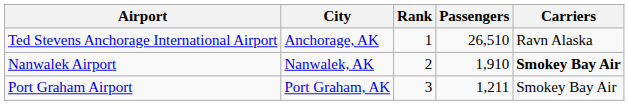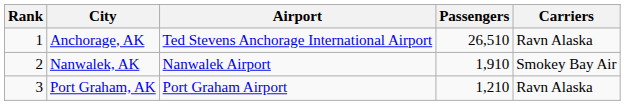 <table class="wikitable">
 <tr>
+<th>Rank</th>
+<th>City</th>
 <th>Airport</th>
-<th>City</th>
-<th>Rank</th>
 <th>Passengers</th>
 <th>Carriers</th>
 </tr>
 <tr>
+<td align=right>1</td>
+<td><a href='#'>Anchorage, AK</a></td>
 <td><a href='#'>Ted Stevens Anchorage International Airport</a></td>
-<td><a href='#'>Anchorage, AK</a></td>
-<td align=right>1</td>
 <td align=right>26,510</td>
 <td>Ravn Alaska</td>
 </tr>
 <tr>
+<td align=right>2</td>
+<td><a href='#'>Nanwalek, AK</a></td>
 <td><a href='#'>Nanwalek Airport</a></td>
-<td><a href='#'>Nanwalek, AK</a></td>
-<td align=right>2</td>
 <td align=right>1,910</td>
-<td><strong>Smokey Bay Air</strong></td>
+<td>Smokey Bay Air</td>
 </tr>
 <tr>
+<td align=right>3</td>
+<td><a href='#'>Port Graham, AK</a></td>
 <td><a href='#'>Port Graham Airport</a></td>
-<td><a href='#'>Port Graham, AK</a></td>
-<td align=right>3</td>
-<td align=right>1,211</td>
-<td>Smokey Bay Air</td>
+<td align=right>1,210</td>
+<td>Ravn Alaska</td>
 </tr>
 </table>
